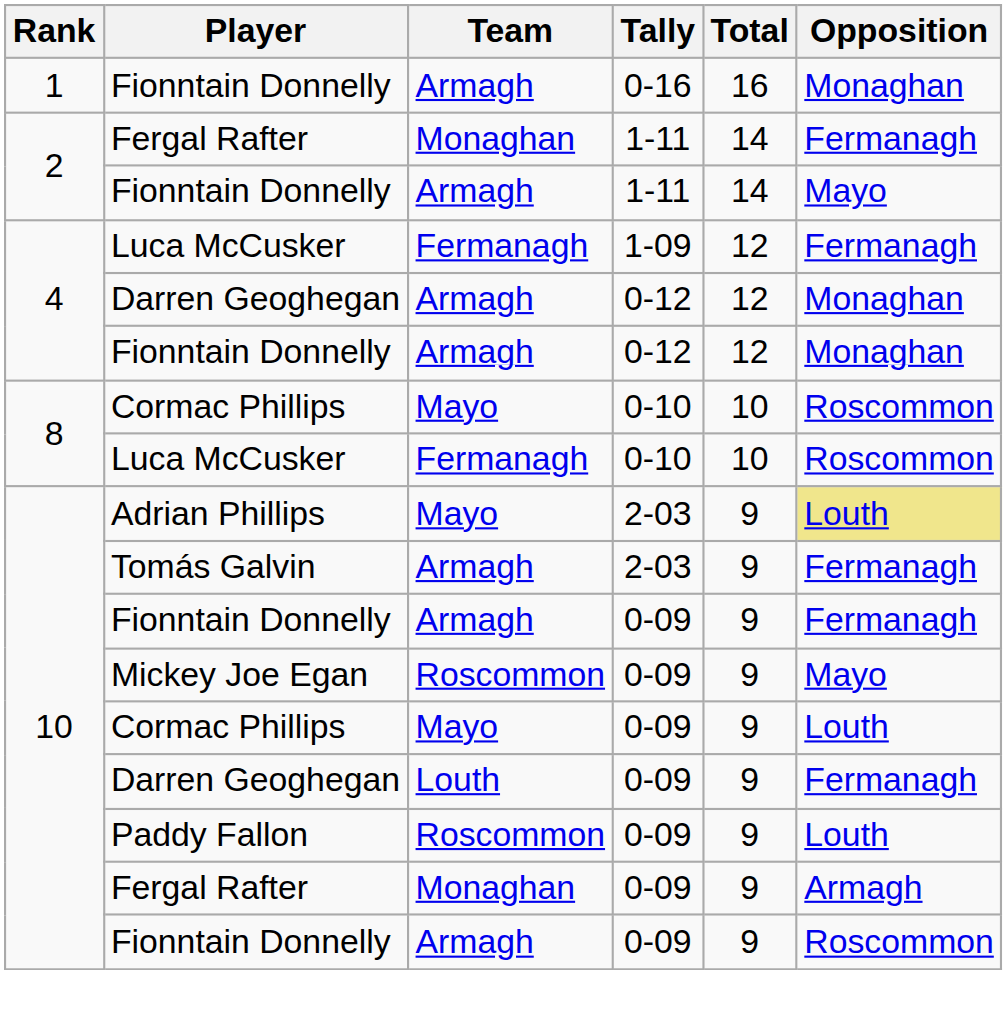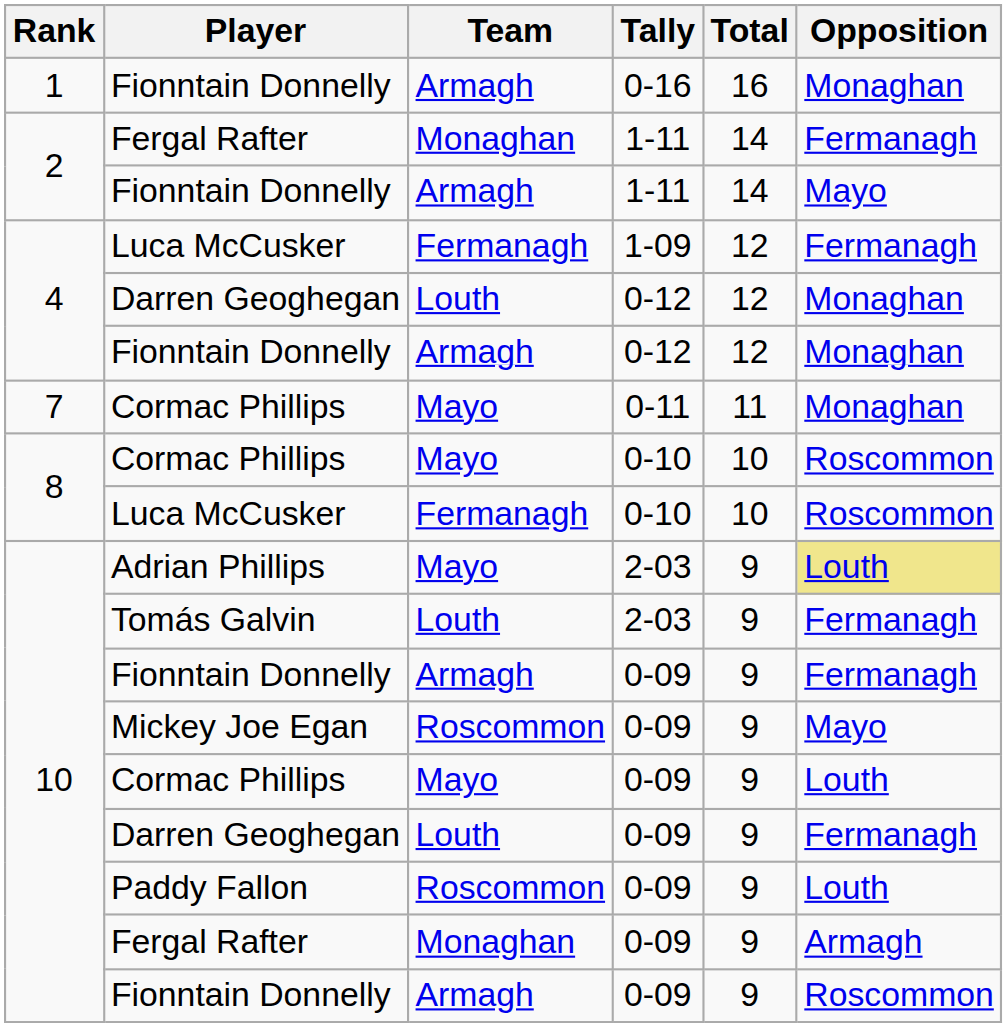 <table class="wikitable">
 <tr>
 <th>Rank</th>
 <th>Player</th>
 <th>Team</th>
 <th>Tally</th>
 <th>Total</th>
 <th>Opposition</th>
 </tr>
 <tr>
 <td rowspan=1 align=center>1</td>
 <td>Fionntain Donnelly</td>
 <td><a href='#'>Armagh</a></td>
 <td align=center>0-16</td>
 <td align=center>16</td>
 <td><a href='#'>Monaghan</a></td>
 </tr>
 <tr>
 <td rowspan=2 align=center>2</td>
 <td>Fergal Rafter</td>
 <td><a href='#'>Monaghan</a></td>
 <td align=center>1-11</td>
 <td align=center>14</td>
 <td><a href='#'>Fermanagh</a></td>
 </tr>
 <tr>
 <td>Fionntain Donnelly</td>
 <td><a href='#'>Armagh</a></td>
 <td align=center>1-11</td>
 <td align=center>14</td>
 <td><a href='#'>Mayo</a></td>
 </tr>
 <tr>
 <td rowspan=3 align=center>4</td>
 <td>Luca McCusker</td>
 <td><a href='#'>Fermanagh</a></td>
 <td align=center>1-09</td>
 <td align=center>12</td>
 <td><a href='#'>Fermanagh</a></td>
 </tr>
 <tr>
 <td>Darren Geoghegan</td>
-<td><a href='#'>Armagh</a></td>
+<td><a href='#'>Louth</a></td>
 <td align=center>0-12</td>
 <td align=center>12</td>
 <td><a href='#'>Monaghan</a></td>
 </tr>
 <tr>
 <td>Fionntain Donnelly</td>
 <td><a href='#'>Armagh</a></td>
 <td align=center>0-12</td>
 <td align=center>12</td>
+<td><a href='#'>Monaghan</a></td>
+</tr>
+<tr>
+<td rowspan=1 align=center>7</td>
+<td>Cormac Phillips</td>
+<td><a href='#'>Mayo</a></td>
+<td align=center>0-11</td>
+<td align=center>11</td>
 <td><a href='#'>Monaghan</a></td>
 </tr>
 <tr>
 <td rowspan=2 align=center>8</td>
 <td>Cormac Phillips</td>
 <td><a href='#'>Mayo</a></td>
 <td align=center>0-10</td>
 <td align=center>10</td>
 <td><a href='#'>Roscommon</a></td>
 </tr>
 <tr>
 <td>Luca McCusker</td>
 <td><a href='#'>Fermanagh</a></td>
 <td align=center>0-10</td>
 <td align=center>10</td>
 <td><a href='#'>Roscommon</a></td>
 </tr>
 <tr>
 <td rowspan=9 align=center>10</td>
 <td>Adrian Phillips</td>
 <td><a href='#'>Mayo</a></td>
 <td align=center>2-03</td>
 <td align=center>9</td>
 <td style="background: khaki;"><a href='#'>Louth</a></td>
 </tr>
 <tr>
 <td>Tomás Galvin</td>
-<td><a href='#'>Armagh</a></td>
+<td><a href='#'>Louth</a></td>
 <td align=center>2-03</td>
 <td align=center>9</td>
 <td><a href='#'>Fermanagh</a></td>
 </tr>
 <tr>
 <td>Fionntain Donnelly</td>
 <td><a href='#'>Armagh</a></td>
 <td align=center>0-09</td>
 <td align=center>9</td>
 <td><a href='#'>Fermanagh</a></td>
 </tr>
 <tr>
 <td>Mickey Joe Egan</td>
 <td><a href='#'>Roscommon</a></td>
 <td align=center>0-09</td>
 <td align=center>9</td>
 <td><a href='#'>Mayo</a></td>
 </tr>
 <tr>
 <td>Cormac Phillips</td>
 <td><a href='#'>Mayo</a></td>
 <td align=center>0-09</td>
 <td align=center>9</td>
 <td><a href='#'>Louth</a></td>
 </tr>
 <tr>
 <td>Darren Geoghegan</td>
 <td><a href='#'>Louth</a></td>
 <td align=center>0-09</td>
 <td align=center>9</td>
 <td><a href='#'>Fermanagh</a></td>
 </tr>
 <tr>
 <td>Paddy Fallon</td>
 <td><a href='#'>Roscommon</a></td>
 <td align=center>0-09</td>
 <td align=center>9</td>
 <td><a href='#'>Louth</a></td>
 </tr>
 <tr>
 <td>Fergal Rafter</td>
 <td><a href='#'>Monaghan</a></td>
 <td align=center>0-09</td>
 <td align=center>9</td>
 <td><a href='#'>Armagh</a></td>
 </tr>
 <tr>
 <td>Fionntain Donnelly</td>
 <td><a href='#'>Armagh</a></td>
 <td align=center>0-09</td>
 <td align=center>9</td>
 <td><a href='#'>Roscommon</a></td>
 </tr>
 </table>
